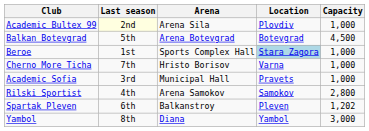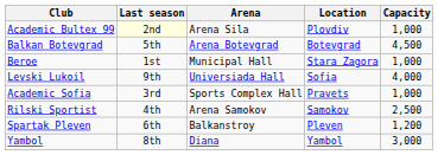 <table class="wikitable sortable" style="text-align:center;">
 <tr>
 <th>Club</th>
 <th>Last season</th>
 <th>Arena</th>
 <th>Location</th>
 <th>Capacity</th>
 </tr>
 <tr>
 <td style="text-align:left;"><a href='#'>Academic Bultex 99</a></td>
 <td style="background: lightyellow;">2nd</td>
 <td style="text-align:left;">Arena Sila</td>
 <td align=left><a href='#'>Plovdiv</a></td>
 <td>1,000</td>
 </tr>
 <tr>
 <td style="text-align:left;"><a href='#'>Balkan Botevgrad</a></td>
 <td>5th</td>
 <td style="text-align:left;"><a href='#'>Arena Botevgrad</a></td>
 <td align=left><a href='#'>Botevgrad</a></td>
 <td>4,500</td>
 </tr>
 <tr>
 <td style="text-align:left;"><a href='#'>Beroe</a></td>
 <td>1st</td>
-<td style="text-align:left;">Sports Complex Hall</td>
-<td align=left style="background: lightblue;"><a href='#'>Stara Zagora</a></td>
+<td style="text-align:left;">Municipal Hall</td>
+<td align=left><a href='#'>Stara Zagora</a></td>
 <td>1,000</td>
 </tr>
 <tr>
-<td style="text-align:left;"><a href='#'>Cherno More Ticha</a></td>
-<td>7th</td>
-<td style="text-align:left;">Hristo Borisov</td>
-<td align=left><a href='#'>Varna</a></td>
-<td>1,000</td>
+<td style="text-align:left;"><a href='#'>Levski Lukoil</a></td>
+<td>9th</td>
+<td style="text-align:left;"><a href='#'>Universiada Hall</a></td>
+<td align=left><a href='#'>Sofia</a></td>
+<td>4,000</td>
 </tr>
 <tr>
 <td style="text-align:left;"><a href='#'>Academic Sofia</a></td>
 <td>3rd</td>
-<td style="text-align:left;">Municipal Hall</td>
+<td style="text-align:left;">Sports Complex Hall</td>
 <td align=left><a href='#'>Pravets</a></td>
 <td>1,000</td>
 </tr>
 <tr>
 <td style="text-align:left;"><a href='#'>Rilski Sportist</a></td>
 <td>4th</td>
 <td style="text-align:left;">Arena Samokov</td>
 <td align=left><a href='#'>Samokov</a></td>
-<td>2,800</td>
+<td>2,500</td>
 </tr>
 <tr>
 <td style="text-align:left;"><a href='#'>Spartak Pleven</a></td>
 <td>6th</td>
 <td style="text-align:left;">Balkanstroy</td>
 <td align=left><a href='#'>Pleven</a></td>
-<td>1,202</td>
+<td>1,200</td>
 </tr>
 <tr>
 <td style="text-align:left;"><a href='#'>Yambol</a></td>
 <td>8th</td>
 <td style="text-align:left;"><a href='#'>Diana</a></td>
 <td align=left><a href='#'>Yambol</a></td>
 <td>3,000</td>
 </tr>
 </table>
